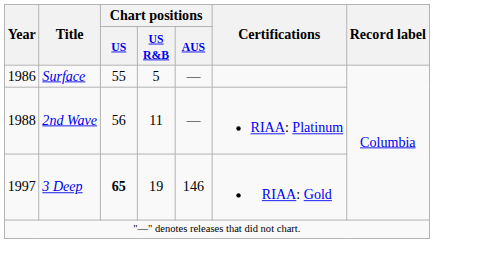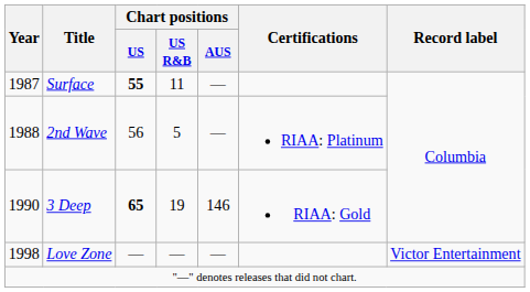 <table class="wikitable">
 <tr>
 <th rowspan="2">Year</th>
 <th rowspan="2">Title</th>
 <th colspan="3">Chart positions</th>
 <th rowspan="2">Certifications</th>
 <th rowspan="2">Record label</th>
 </tr>
 <tr>
 <th width="35"><small><a href='#'>US</a></small><br></th>
 <th width="35"><small><a href='#'>US R&B</a></small><br></th>
 <th width="35"><small><a href='#'>AUS</a></small><br></th>
 </tr>
 <tr>
-<td>1986</td>
+<td>1987</td>
 <td><em><a href='#'>Surface</a></em></td>
-<td align="center">55</td>
-<td align="center">5</td>
+<td align="center"><strong>55</strong></td>
+<td align="center">11</td>
 <td align="center">—</td>
 <td align="center"></td>
 <td align="center" rowspan="3"><a href='#'>Columbia</a></td>
 </tr>
 <tr>
 <td>1988</td>
 <td><em><a href='#'>2nd Wave</a></em></td>
 <td align="center">56</td>
-<td align="center">11</td>
+<td align="center">5</td>
 <td align="center">—</td>
 <td align="center"><br><ul><li><a href='#'>RIAA</a>: <a href='#'>Platinum</a></li></ul></td>
 </tr>
 <tr>
-<td>1997</td>
+<td>1990</td>
 <td><em><a href='#'>3 Deep</a></em></td>
 <td align="center"><strong>65</strong></td>
 <td align="center">19</td>
 <td align="center">146</td>
 <td align="center"><br><ul><li><a href='#'>RIAA</a>: <a href='#'>Gold</a></li></ul></td>
 </tr>
 <tr>
+<td>1998</td>
+<td><em><a href='#'>Love Zone</a></em></td>
+<td align="center">—</td>
+<td align="center">—</td>
+<td align="center">—</td>
+<td align="center"></td>
+<td align="center"><a href='#'>Victor Entertainment</a></td>
+</tr>
+<tr>
 <td colspan="7" style="text-align:center; font-size:9pt;">"—" denotes releases that did not chart.</td>
 </tr>
 </table>
